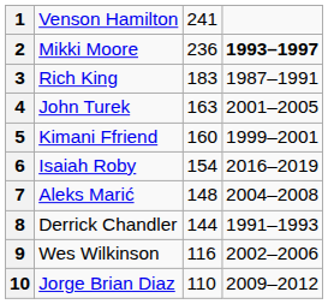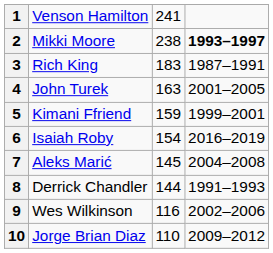 <table class="wikitable">
 <tr>
 </tr>
 <tr>
 <th>1</th>
 <td><a href='#'>Venson Hamilton</a></td>
 <td>241</td>
 <td></td>
 </tr>
 <tr>
 <th>2</th>
 <td><a href='#'>Mikki Moore</a></td>
-<td>236</td>
+<td>238</td>
 <td><strong>1993–1997</strong></td>
 </tr>
 <tr>
 <th>3</th>
 <td><a href='#'>Rich King</a></td>
 <td>183</td>
 <td>1987–1991</td>
 </tr>
 <tr>
 <th>4</th>
 <td><a href='#'>John Turek</a></td>
 <td>163</td>
 <td>2001–2005</td>
 </tr>
 <tr>
 <th>5</th>
 <td><a href='#'>Kimani Ffriend</a></td>
-<td>160</td>
+<td>159</td>
 <td>1999–2001</td>
 </tr>
 <tr>
 <th>6</th>
 <td><a href='#'>Isaiah Roby</a></td>
 <td>154</td>
 <td>2016–2019</td>
 </tr>
 <tr>
 <th>7</th>
 <td><a href='#'>Aleks Marić</a></td>
-<td>148</td>
+<td>145</td>
 <td>2004–2008</td>
 </tr>
 <tr>
 <th>8</th>
 <td>Derrick Chandler</td>
 <td>144</td>
 <td>1991–1993</td>
 </tr>
 <tr>
 <th>9</th>
 <td>Wes Wilkinson</td>
 <td>116</td>
 <td>2002–2006</td>
 </tr>
 <tr>
 <th>10</th>
 <td><a href='#'>Jorge Brian Diaz</a></td>
 <td>110</td>
 <td>2009–2012</td>
 </tr>
 </table>
